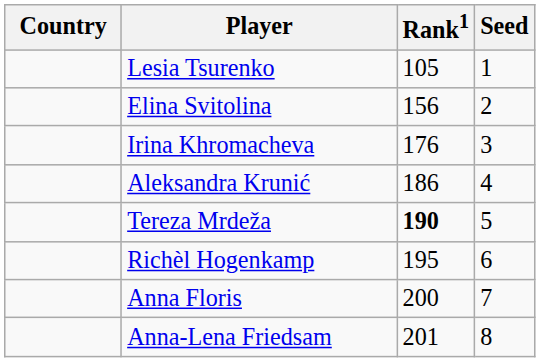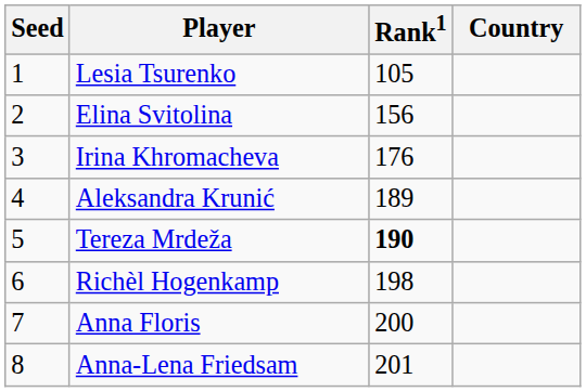 <table class="sortable wikitable">
 <tr>
-<th width="70">Country</th>
+<th>Seed</th>
 <th width="175">Player</th>
 <th>Rank<sup>1</sup></th>
-<th>Seed</th>
+<th width="70">Country</th>
 </tr>
 <tr>
-<td></td>
+<td>1</td>
 <td><a href='#'>Lesia Tsurenko</a></td>
 <td>105</td>
-<td>1</td>
+<td></td>
 </tr>
 <tr>
-<td></td>
+<td>2</td>
 <td><a href='#'>Elina Svitolina</a></td>
 <td>156</td>
-<td>2</td>
+<td></td>
 </tr>
 <tr>
-<td></td>
+<td>3</td>
 <td><a href='#'>Irina Khromacheva</a></td>
 <td>176</td>
-<td>3</td>
+<td></td>
 </tr>
 <tr>
+<td>4</td>
+<td><a href='#'>Aleksandra Krunić</a></td>
+<td>189</td>
 <td></td>
-<td><a href='#'>Aleksandra Krunić</a></td>
-<td>186</td>
-<td>4</td>
 </tr>
 <tr>
-<td></td>
+<td>5</td>
 <td><a href='#'>Tereza Mrdeža</a></td>
 <td><strong>190</strong></td>
-<td>5</td>
+<td></td>
 </tr>
 <tr>
+<td>6</td>
+<td><a href='#'>Richèl Hogenkamp</a></td>
+<td>198</td>
 <td></td>
-<td><a href='#'>Richèl Hogenkamp</a></td>
-<td>195</td>
-<td>6</td>
 </tr>
 <tr>
-<td></td>
+<td>7</td>
 <td><a href='#'>Anna Floris</a></td>
 <td>200</td>
-<td>7</td>
+<td></td>
 </tr>
 <tr>
-<td></td>
+<td>8</td>
 <td><a href='#'>Anna-Lena Friedsam</a></td>
 <td>201</td>
-<td>8</td>
+<td></td>
 </tr>
 </table>
